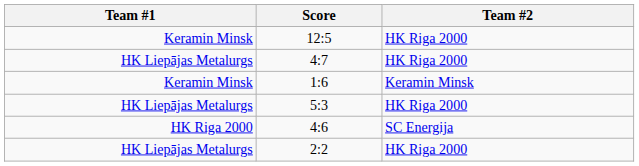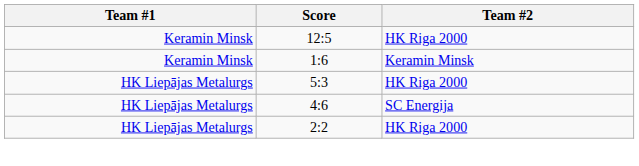 <table class="wikitable" style="text-align: center;">
 <tr>
 <th width=22%>Team #1</th>
 <th width=11%>Score</th>
 <th width=22%>Team #2</th>
 </tr>
 <tr>
 <td style="text-align: right;"><a href='#'>Keramin Minsk</a> </td>
 <td>12:5</td>
-<td style="text-align: left;"> <a href='#'>HK Riga 2000</a></td>
-</tr>
-<tr>
-<td style="text-align: right;"><a href='#'>HK Liepājas Metalurgs</a> </td>
-<td>4:7</td>
 <td style="text-align: left;"> <a href='#'>HK Riga 2000</a></td>
 </tr>
 <tr>
 <td style="text-align: right;"><a href='#'>Keramin Minsk</a> </td>
 <td>1:6</td>
 <td style="text-align: left;"> <a href='#'>Keramin Minsk</a></td>
 </tr>
 <tr>
 <td style="text-align: right;"><a href='#'>HK Liepājas Metalurgs</a> </td>
 <td>5:3</td>
 <td style="text-align: left;"> <a href='#'>HK Riga 2000</a></td>
 </tr>
 <tr>
-<td style="text-align: right;"><a href='#'>HK Riga 2000</a> </td>
+<td style="text-align: right;"><a href='#'>HK Liepājas Metalurgs</a> </td>
 <td>4:6</td>
 <td style="text-align: left;"> <a href='#'>SC Energija</a></td>
 </tr>
 <tr>
 <td style="text-align: right;"><a href='#'>HK Liepājas Metalurgs</a> </td>
 <td>2:2</td>
 <td style="text-align: left;"> <a href='#'>HK Riga 2000</a></td>
 </tr>
 </table>
